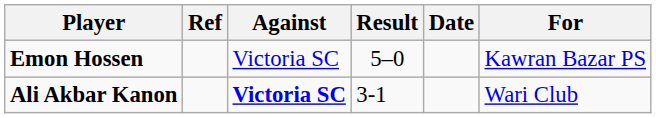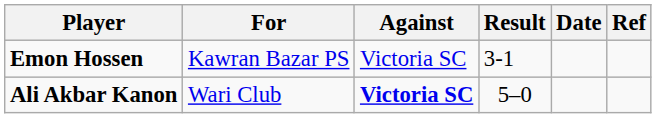 <table class="wikitable">
 <tr>
 <th>Player</th>
-<th>Ref</th>
+<th>For</th>
 <th>Against</th>
 <th style="text-align:center">Result</th>
 <th>Date</th>
-<th>For</th>
+<th>Ref</th>
 </tr>
 <tr>
 <td><strong>Emon Hossen</strong></td>
+<td><a href='#'>Kawran Bazar PS</a></td>
+<td><a href='#'>Victoria SC</a></td>
+<td>3-1</td>
 <td></td>
-<td><a href='#'>Victoria SC</a></td>
-<td style="text-align:center;">5–0</td>
 <td></td>
-<td><a href='#'>Kawran Bazar PS</a></td>
 </tr>
 <tr>
 <td><strong>Ali Akbar Kanon</strong></td>
+<td><a href='#'>Wari Club</a></td>
+<td><strong><a href='#'>Victoria SC</a></strong></td>
+<td style="text-align:center;">5–0</td>
 <td></td>
-<td><strong><a href='#'>Victoria SC</a></strong></td>
-<td>3-1</td>
 <td></td>
-<td><a href='#'>Wari Club</a></td>
 </tr>
 </table>
